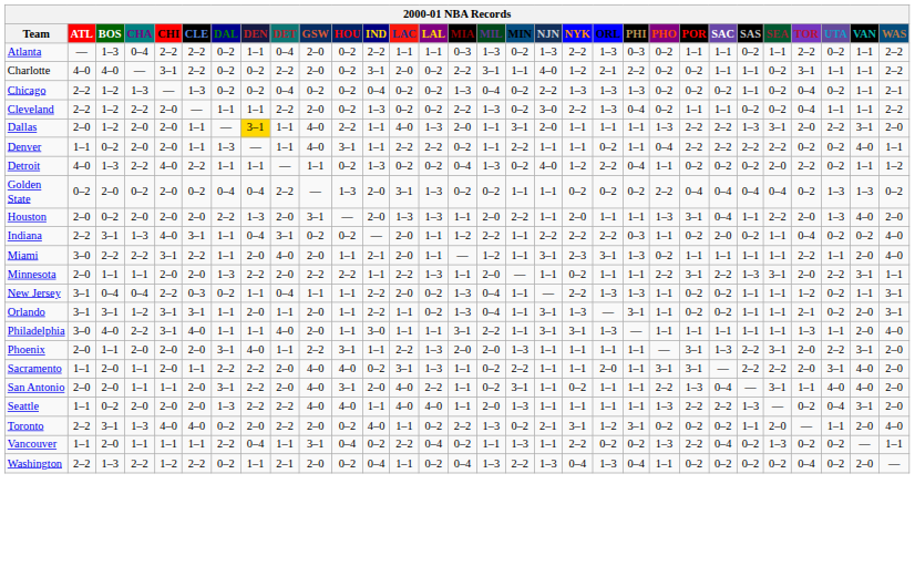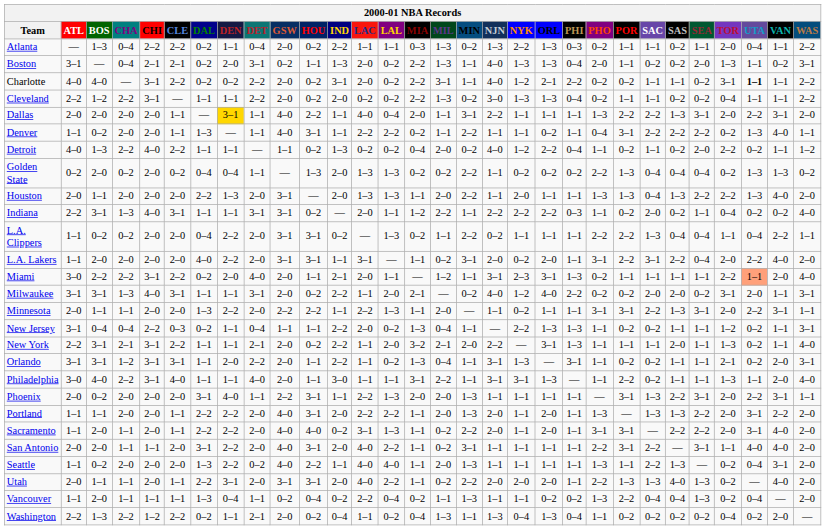 <table class="wikitable" style="font-size:90%; text-align:center;">
 <tr>
 <th colspan=30>2000-01 NBA Records</th>
 </tr>
 <tr>
 <th width=100>Team</th>
 <th style="background:#FF0000;color:#FFFFFF;width=35">ATL</th>
 <th style="background:#006400;color:#FFFFFF;width=35">BOS</th>
 <th style="background:#008080;color:#800080;width=35">CHA</th>
 <th style="background:#FF0000;color:#000000;width=35">CHI</th>
 <th style="background:#000000;color:#5787DC;width=35">CLE</th>
 <th style="background:#00008B;color:#008000;width=35">DAL</th>
 <th style="background:#141A44;color:#BC2224;width=35">DEN</th>
 <th style="background:#0C7674;color:#BB222C;width=35">DET</th>
 <th style="background:#072E63;color:#DC5A34;width=35">GSW</th>
 <th style="background:#002366;color:#FF0000;width=35">HOU</th>
 <th style="background:#000080;color:#FFD700;width=35">IND</th>
 <th style="background:#F9160D;color:#1A2E8B;width=35">LAC</th>
 <th style="background:#800080;color:#FFD700;width=35">LAL</th>
 <th style="background:#000000;color:#8B0000;width=35">MIA</th>
 <th style="background:#00471B;color:#5C378A;width=35">MIL</th>
 <th style="background:#044D80;color:#000000;width=35">MIN</th>
 <th style="background:#12305B;color:#C4CED4;width=35">NJN</th>
 <th style="background:#0000FF;color:#FF8C00;width=35">NYK</th>
 <th style="background:#0000FF;color:#000000;width=35">ORL</th>
 <th style="background:#000000;color:#BB9754;width=35">PHI</th>
 <th style="background:#800080;color:#FF4500;width=35">PHO</th>
 <th style="background:#000000;color:#FF0000;width=35">POR</th>
 <th style="background:#6846A8;color:#FFFFFF;width=35">SAC</th>
 <th style="background:#000000;color:#C0C0C0;width=35">SAS</th>
 <th style="background:#005831;color:#992634;width=35">SEA</th>
 <th style="background:#7436BF;color:#BE0F34;width=35">TOR</th>
 <th style="background:#644A9C;color:#149BC7;width=35">UTA</th>
 <th style="background:#000000;color:#0CB2AC;width=35">VAN</th>
 <th style="background:#044D7D;color:#BC7A44;width=35">WAS</th>
 </tr>
 <tr>
 <td style="text-align:left;"><a href='#'>Atlanta</a></td>
 <td>—</td>
 <td>1–3</td>
 <td>0–4</td>
 <td>2–2</td>
 <td>2–2</td>
 <td>0–2</td>
 <td>1–1</td>
 <td>0–4</td>
 <td>2–0</td>
 <td>0–2</td>
 <td>2–2</td>
 <td>1–1</td>
 <td>1–1</td>
 <td>0–3</td>
 <td>1–3</td>
 <td>0–2</td>
 <td>1–3</td>
 <td>2–2</td>
 <td>1–3</td>
 <td>0–3</td>
 <td>0–2</td>
 <td>1–1</td>
 <td>1–1</td>
 <td>0–2</td>
 <td>1–1</td>
+<td>2–0</td>
+<td>0–4</td>
+<td>1–1</td>
 <td>2–2</td>
+</tr>
+<tr>
+<td style="text-align:left;"><a href='#'>Boston</a></td>
+<td>3–1</td>
+<td>—</td>
+<td>0–4</td>
+<td>2–1</td>
+<td>2–1</td>
+<td>0–2</td>
+<td>2–0</td>
+<td>3–1</td>
 <td>0–2</td>
 <td>1–1</td>
+<td>1–3</td>
+<td>2–0</td>
+<td>0–2</td>
 <td>2–2</td>
+<td>1–3</td>
+<td>1–1</td>
+<td>4–0</td>
+<td>1–3</td>
+<td>1–3</td>
+<td>0–4</td>
+<td>2–0</td>
+<td>1–1</td>
+<td>0–2</td>
+<td>0–2</td>
+<td>2–0</td>
+<td>1–3</td>
+<td>1–1</td>
+<td>0–2</td>
+<td>3–1</td>
 </tr>
 <tr>
 <td style="text-align:left;">Charlotte</td>
 <td>4–0</td>
 <td>4–0</td>
 <td>—</td>
 <td>3–1</td>
 <td>2–2</td>
 <td>0–2</td>
 <td>0–2</td>
 <td>2–2</td>
 <td>2–0</td>
 <td>0–2</td>
 <td>3–1</td>
 <td>2–0</td>
 <td>0–2</td>
 <td>2–2</td>
 <td>3–1</td>
 <td>1–1</td>
 <td>4–0</td>
 <td>1–2</td>
 <td>2–1</td>
 <td>2–2</td>
 <td>0–2</td>
 <td>0–2</td>
 <td>1–1</td>
 <td>1–1</td>
 <td>0–2</td>
 <td>3–1</td>
-<td>1–1</td>
+<td><strong>1–1</strong></td>
 <td>1–1</td>
 <td>2–2</td>
-</tr>
-<tr>
-<td style="text-align:left;"><a href='#'>Chicago</a></td>
-<td>2–2</td>
-<td>1–2</td>
-<td>1–3</td>
-<td>—</td>
-<td>1–3</td>
-<td>0–2</td>
-<td>0–2</td>
-<td>0–4</td>
-<td>0–2</td>
-<td>0–2</td>
-<td>0–4</td>
-<td>0–2</td>
-<td>0–2</td>
-<td>1–3</td>
-<td>0–4</td>
-<td>0–2</td>
-<td>2–2</td>
-<td>1–3</td>
-<td>1–3</td>
-<td>1–3</td>
-<td>0–2</td>
-<td>0–2</td>
-<td>0–2</td>
-<td>1–1</td>
-<td>0–2</td>
-<td>0–4</td>
-<td>0–2</td>
-<td>1–1</td>
-<td>2–1</td>
 </tr>
 <tr>
 <td style="text-align:left;"><a href='#'>Cleveland</a></td>
 <td>2–2</td>
 <td>1–2</td>
 <td>2–2</td>
-<td>2–0</td>
+<td>3–1</td>
 <td>—</td>
 <td>1–1</td>
 <td>1–1</td>
 <td>2–2</td>
 <td>2–0</td>
 <td>0–2</td>
-<td>1–3</td>
+<td>2–0</td>
 <td>0–2</td>
 <td>0–2</td>
 <td>2–2</td>
 <td>1–3</td>
 <td>0–2</td>
 <td>3–0</td>
-<td>2–2</td>
+<td>1–3</td>
 <td>1–3</td>
 <td>0–4</td>
 <td>0–2</td>
 <td>1–1</td>
 <td>1–1</td>
 <td>0–2</td>
 <td>0–2</td>
 <td>0–4</td>
 <td>1–1</td>
 <td>1–1</td>
 <td>2–2</td>
 </tr>
 <tr>
 <td style="text-align:left;"><a href='#'>Dallas</a></td>
 <td>2–0</td>
-<td>1–2</td>
+<td>2–0</td>
 <td>2–0</td>
 <td>2–0</td>
 <td>1–1</td>
 <td>—</td>
 <td style="background: gold;">3–1</td>
 <td>1–1</td>
 <td>4–0</td>
 <td>2–2</td>
 <td>1–1</td>
 <td>4–0</td>
-<td>1–3</td>
+<td>0–4</td>
 <td>2–0</td>
 <td>1–1</td>
 <td>3–1</td>
-<td>2–0</td>
+<td>2–2</td>
 <td>1–1</td>
 <td>1–1</td>
 <td>1–1</td>
 <td>1–3</td>
 <td>2–2</td>
 <td>2–2</td>
 <td>1–3</td>
 <td>3–1</td>
 <td>2–0</td>
 <td>2–2</td>
 <td>3–1</td>
 <td>2–0</td>
 </tr>
 <tr>
 <td style="text-align:left;"><a href='#'>Denver</a></td>
 <td>1–1</td>
 <td>0–2</td>
 <td>2–0</td>
 <td>2–0</td>
 <td>1–1</td>
 <td>1–3</td>
 <td>—</td>
 <td>1–1</td>
 <td>4–0</td>
 <td>3–1</td>
 <td>1–1</td>
 <td>2–2</td>
 <td>2–2</td>
 <td>0–2</td>
 <td>1–1</td>
 <td>2–2</td>
 <td>1–1</td>
 <td>1–1</td>
 <td>0–2</td>
 <td>1–1</td>
 <td>0–4</td>
-<td>2–2</td>
+<td>3–1</td>
 <td>2–2</td>
 <td>2–2</td>
 <td>2–2</td>
 <td>0–2</td>
-<td>0–2</td>
+<td>1–3</td>
 <td>4–0</td>
 <td>1–1</td>
 </tr>
 <tr>
 <td style="text-align:left;"><a href='#'>Detroit</a></td>
 <td>4–0</td>
 <td>1–3</td>
 <td>2–2</td>
 <td>4–0</td>
 <td>2–2</td>
 <td>1–1</td>
 <td>1–1</td>
 <td>—</td>
 <td>1–1</td>
 <td>0–2</td>
 <td>1–3</td>
 <td>0–2</td>
 <td>0–2</td>
 <td>0–4</td>
-<td>1–3</td>
+<td>2–0</td>
 <td>0–2</td>
 <td>4–0</td>
 <td>1–2</td>
 <td>2–2</td>
 <td>0–4</td>
 <td>1–1</td>
 <td>0–2</td>
-<td>0–2</td>
+<td>1–1</td>
 <td>0–2</td>
 <td>2–0</td>
 <td>2–2</td>
 <td>0–2</td>
 <td>1–1</td>
 <td>1–2</td>
 </tr>
 <tr>
 <td style="text-align:left;"><a href='#'>Golden State</a></td>
 <td>0–2</td>
 <td>2–0</td>
 <td>0–2</td>
 <td>2–0</td>
 <td>0–2</td>
 <td>0–4</td>
 <td>0–4</td>
-<td>2–2</td>
+<td>1–1</td>
 <td>—</td>
 <td>1–3</td>
 <td>2–0</td>
-<td>3–1</td>
+<td>1–3</td>
 <td>1–3</td>
 <td>0–2</td>
 <td>0–2</td>
-<td>1–1</td>
+<td>2–2</td>
 <td>1–1</td>
 <td>0–2</td>
 <td>0–2</td>
 <td>0–2</td>
 <td>2–2</td>
-<td>0–4</td>
+<td>1–3</td>
 <td>0–4</td>
 <td>0–4</td>
 <td>0–4</td>
 <td>0–2</td>
 <td>1–3</td>
 <td>1–3</td>
 <td>0–2</td>
 </tr>
 <tr>
 <td style="text-align:left;"><a href='#'>Houston</a></td>
 <td>2–0</td>
-<td>0–2</td>
+<td>1–1</td>
 <td>2–0</td>
 <td>2–0</td>
 <td>2–0</td>
 <td>2–2</td>
 <td>1–3</td>
 <td>2–0</td>
 <td>3–1</td>
 <td>—</td>
 <td>2–0</td>
 <td>1–3</td>
 <td>1–3</td>
 <td>1–1</td>
 <td>2–0</td>
 <td>2–2</td>
 <td>1–1</td>
 <td>2–0</td>
 <td>1–1</td>
 <td>1–1</td>
 <td>1–3</td>
-<td>3–1</td>
+<td>1–3</td>
 <td>0–4</td>
-<td>1–1</td>
+<td>1–3</td>
 <td>2–2</td>
-<td>2–0</td>
+<td>2–2</td>
 <td>1–3</td>
 <td>4–0</td>
 <td>2–0</td>
 </tr>
 <tr>
 <td style="text-align:left;"><a href='#'>Indiana</a></td>
 <td>2–2</td>
 <td>3–1</td>
 <td>1–3</td>
 <td>4–0</td>
 <td>3–1</td>
 <td>1–1</td>
-<td>0–4</td>
+<td>1–1</td>
 <td>3–1</td>
-<td>0–2</td>
+<td>3–1</td>
 <td>0–2</td>
 <td>—</td>
 <td>2–0</td>
 <td>1–1</td>
 <td>1–2</td>
 <td>2–2</td>
 <td>1–1</td>
 <td>2–2</td>
 <td>2–2</td>
 <td>2–2</td>
 <td>0–3</td>
 <td>1–1</td>
 <td>0–2</td>
 <td>2–0</td>
 <td>0–2</td>
 <td>1–1</td>
 <td>0–4</td>
 <td>0–2</td>
 <td>0–2</td>
 <td>4–0</td>
 </tr>
 <tr>
+<td style="text-align:left;"><a href='#'>L.A. Clippers</a></td>
+<td>1–1</td>
+<td>0–2</td>
+<td>0–2</td>
+<td>2–0</td>
+<td>2–0</td>
+<td>0–4</td>
+<td>2–2</td>
+<td>2–0</td>
+<td>3–1</td>
+<td>3–1</td>
+<td>0–2</td>
+<td>—</td>
+<td>1–3</td>
+<td>0–2</td>
+<td>1–1</td>
+<td>2–2</td>
+<td>0–2</td>
+<td>1–1</td>
+<td>1–1</td>
+<td>1–1</td>
+<td>2–2</td>
+<td>2–2</td>
+<td>1–3</td>
+<td>0–4</td>
+<td>0–4</td>
+<td>1–1</td>
+<td>0–4</td>
+<td>2–2</td>
+<td>1–1</td>
+</tr>
+<tr>
+<td style="text-align:left;"><a href='#'>L.A. Lakers</a></td>
+<td>1–1</td>
+<td>2–0</td>
+<td>2–0</td>
+<td>2–0</td>
+<td>2–0</td>
+<td>4–0</td>
+<td>2–2</td>
+<td>2–0</td>
+<td>3–1</td>
+<td>3–1</td>
+<td>1–1</td>
+<td>3–1</td>
+<td>—</td>
+<td>1–1</td>
+<td>0–2</td>
+<td>3–1</td>
+<td>2–0</td>
+<td>0–2</td>
+<td>2–0</td>
+<td>1–1</td>
+<td>3–1</td>
+<td>2–2</td>
+<td>3–1</td>
+<td>2–2</td>
+<td>0–4</td>
+<td>2–0</td>
+<td>2–2</td>
+<td>4–0</td>
+<td>2–0</td>
+</tr>
+<tr>
 <td style="text-align:left;"><a href='#'>Miami</a></td>
 <td>3–0</td>
 <td>2–2</td>
 <td>2–2</td>
 <td>3–1</td>
 <td>2–2</td>
-<td>1–1</td>
+<td>0–2</td>
 <td>2–0</td>
 <td>4–0</td>
 <td>2–0</td>
 <td>1–1</td>
 <td>2–1</td>
 <td>2–0</td>
 <td>1–1</td>
 <td>—</td>
 <td>1–2</td>
 <td>1–1</td>
 <td>3–1</td>
 <td>2–3</td>
 <td>3–1</td>
 <td>1–3</td>
 <td>0–2</td>
 <td>1–1</td>
 <td>1–1</td>
 <td>1–1</td>
 <td>1–1</td>
 <td>2–2</td>
+<td style="background: lightsalmon;">1–1</td>
+<td>2–0</td>
+<td>4–0</td>
+</tr>
+<tr>
+<td style="text-align:left;"><a href='#'>Milwaukee</a></td>
+<td>3–1</td>
+<td>3–1</td>
+<td>1–3</td>
+<td>4–0</td>
+<td>3–1</td>
+<td>1–1</td>
+<td>1–1</td>
+<td>3–1</td>
+<td>2–0</td>
+<td>0–2</td>
+<td>2–2</td>
 <td>1–1</td>
 <td>2–0</td>
+<td>2–1</td>
+<td>—</td>
+<td>0–2</td>
 <td>4–0</td>
+<td>1–2</td>
+<td>4–0</td>
+<td>2–2</td>
+<td>0–2</td>
+<td>0–2</td>
+<td>2–0</td>
+<td>2–0</td>
+<td>0–2</td>
+<td>3–1</td>
+<td>2–0</td>
+<td>1–1</td>
+<td>3–1</td>
 </tr>
 <tr>
 <td style="text-align:left;"><a href='#'>Minnesota</a></td>
 <td>2–0</td>
 <td>1–1</td>
 <td>1–1</td>
 <td>2–0</td>
 <td>2–0</td>
 <td>1–3</td>
 <td>2–2</td>
 <td>2–0</td>
 <td>2–2</td>
 <td>2–2</td>
 <td>1–1</td>
 <td>2–2</td>
 <td>1–3</td>
 <td>1–1</td>
 <td>2–0</td>
 <td>—</td>
 <td>1–1</td>
 <td>0–2</td>
 <td>1–1</td>
 <td>1–1</td>
-<td>2–2</td>
+<td>3–1</td>
 <td>3–1</td>
 <td>2–2</td>
 <td>1–3</td>
 <td>3–1</td>
 <td>2–0</td>
 <td>2–2</td>
 <td>3–1</td>
 <td>1–1</td>
 </tr>
 <tr>
 <td style="text-align:left;"><a href='#'>New Jersey</a></td>
 <td>3–1</td>
 <td>0–4</td>
 <td>0–4</td>
 <td>2–2</td>
 <td>0–3</td>
 <td>0–2</td>
 <td>1–1</td>
 <td>0–4</td>
 <td>1–1</td>
 <td>1–1</td>
 <td>2–2</td>
 <td>2–0</td>
 <td>0–2</td>
 <td>1–3</td>
 <td>0–4</td>
 <td>1–1</td>
 <td>—</td>
 <td>2–2</td>
 <td>1–3</td>
 <td>1–3</td>
 <td>1–1</td>
 <td>0–2</td>
 <td>0–2</td>
 <td>1–1</td>
 <td>1–1</td>
 <td>1–2</td>
 <td>0–2</td>
 <td>1–1</td>
 <td>3–1</td>
 </tr>
 <tr>
+<td style="text-align:left;"><a href='#'>New York</a></td>
+<td>2–2</td>
+<td>3–1</td>
+<td>2–1</td>
+<td>3–1</td>
+<td>2–2</td>
+<td>1–1</td>
+<td>1–1</td>
+<td>2–1</td>
+<td>2–0</td>
+<td>0–2</td>
+<td>2–2</td>
+<td>1–1</td>
+<td>2–0</td>
+<td>3–2</td>
+<td>2–1</td>
+<td>2–0</td>
+<td>2–2</td>
+<td>—</td>
+<td>3–1</td>
+<td>1–3</td>
+<td>1–1</td>
+<td>1–1</td>
+<td>1–1</td>
+<td>2–0</td>
+<td>1–1</td>
+<td>1–3</td>
+<td>0–2</td>
+<td>1–1</td>
+<td>4–0</td>
+</tr>
+<tr>
 <td style="text-align:left;"><a href='#'>Orlando</a></td>
 <td>3–1</td>
 <td>3–1</td>
 <td>1–2</td>
 <td>3–1</td>
 <td>3–1</td>
 <td>1–1</td>
 <td>2–0</td>
-<td>1–1</td>
+<td>2–2</td>
 <td>2–0</td>
 <td>1–1</td>
 <td>2–2</td>
 <td>1–1</td>
 <td>0–2</td>
 <td>1–3</td>
 <td>0–4</td>
 <td>1–1</td>
 <td>3–1</td>
 <td>1–3</td>
 <td>—</td>
 <td>3–1</td>
 <td>1–1</td>
 <td>0–2</td>
 <td>0–2</td>
 <td>1–1</td>
 <td>1–1</td>
 <td>2–1</td>
 <td>0–2</td>
 <td>2–0</td>
 <td>3–1</td>
 </tr>
 <tr>
 <td style="text-align:left;"><a href='#'>Philadelphia</a></td>
 <td>3–0</td>
 <td>4–0</td>
 <td>2–2</td>
 <td>3–1</td>
 <td>4–0</td>
 <td>1–1</td>
 <td>1–1</td>
 <td>4–0</td>
 <td>2–0</td>
 <td>1–1</td>
 <td>3–0</td>
 <td>1–1</td>
 <td>1–1</td>
 <td>3–1</td>
 <td>2–2</td>
 <td>1–1</td>
 <td>3–1</td>
 <td>3–1</td>
 <td>1–3</td>
 <td>—</td>
 <td>1–1</td>
-<td>1–1</td>
-<td>1–1</td>
+<td>2–2</td>
+<td>0–2</td>
 <td>1–1</td>
 <td>1–1</td>
 <td>1–3</td>
 <td>1–1</td>
 <td>2–0</td>
 <td>4–0</td>
 </tr>
 <tr>
 <td style="text-align:left;"><a href='#'>Phoenix</a></td>
 <td>2–0</td>
-<td>1–1</td>
+<td>0–2</td>
 <td>2–0</td>
 <td>2–0</td>
 <td>2–0</td>
 <td>3–1</td>
 <td>4–0</td>
 <td>1–1</td>
 <td>2–2</td>
 <td>3–1</td>
 <td>1–1</td>
 <td>2–2</td>
 <td>1–3</td>
 <td>2–0</td>
 <td>2–0</td>
 <td>1–3</td>
 <td>1–1</td>
 <td>1–1</td>
 <td>1–1</td>
 <td>1–1</td>
 <td>—</td>
 <td>3–1</td>
 <td>1–3</td>
 <td>2–2</td>
 <td>3–1</td>
 <td>2–0</td>
 <td>2–2</td>
 <td>3–1</td>
+<td>1–1</td>
+</tr>
+<tr>
+<td style="text-align:left;"><a href='#'>Portland</a></td>
+<td>1–1</td>
+<td>1–1</td>
+<td>2–0</td>
+<td>2–0</td>
+<td>1–1</td>
+<td>2–2</td>
+<td>2–2</td>
+<td>2–0</td>
+<td>4–0</td>
+<td>3–1</td>
+<td>2–0</td>
+<td>2–2</td>
+<td>2–2</td>
+<td>1–1</td>
+<td>2–0</td>
+<td>1–3</td>
+<td>2–0</td>
+<td>1–1</td>
+<td>2–0</td>
+<td>1–1</td>
+<td>1–3</td>
+<td>—</td>
+<td>1–3</td>
+<td>1–3</td>
+<td>2–2</td>
+<td>2–0</td>
+<td>3–1</td>
+<td>2–2</td>
 <td>2–0</td>
 </tr>
 <tr>
 <td style="text-align:left;"><a href='#'>Sacramento</a></td>
 <td>1–1</td>
 <td>2–0</td>
 <td>1–1</td>
 <td>2–0</td>
 <td>1–1</td>
 <td>2–2</td>
 <td>2–2</td>
 <td>2–0</td>
 <td>4–0</td>
 <td>4–0</td>
 <td>0–2</td>
 <td>3–1</td>
 <td>1–3</td>
 <td>1–1</td>
 <td>0–2</td>
 <td>2–2</td>
-<td>1–1</td>
+<td>2–0</td>
 <td>1–1</td>
 <td>2–0</td>
 <td>1–1</td>
 <td>3–1</td>
 <td>3–1</td>
 <td>—</td>
 <td>2–2</td>
 <td>2–2</td>
 <td>2–0</td>
 <td>3–1</td>
 <td>4–0</td>
 <td>2–0</td>
 </tr>
 <tr>
 <td style="text-align:left;"><a href='#'>San Antonio</a></td>
 <td>2–0</td>
 <td>2–0</td>
 <td>1–1</td>
 <td>1–1</td>
 <td>2–0</td>
 <td>3–1</td>
 <td>2–2</td>
 <td>2–0</td>
 <td>4–0</td>
 <td>3–1</td>
 <td>2–0</td>
 <td>4–0</td>
 <td>2–2</td>
 <td>1–1</td>
 <td>0–2</td>
 <td>3–1</td>
 <td>1–1</td>
-<td>0–2</td>
+<td>1–1</td>
 <td>1–1</td>
 <td>1–1</td>
 <td>2–2</td>
-<td>1–3</td>
-<td>0–4</td>
+<td>3–1</td>
+<td>2–2</td>
 <td>—</td>
 <td>3–1</td>
 <td>1–1</td>
 <td>4–0</td>
 <td>4–0</td>
 <td>2–0</td>
 </tr>
 <tr>
 <td style="text-align:left;"><a href='#'>Seattle</a></td>
 <td>1–1</td>
 <td>0–2</td>
 <td>2–0</td>
 <td>2–0</td>
 <td>2–0</td>
 <td>1–3</td>
 <td>2–2</td>
+<td>0–2</td>
+<td>4–0</td>
 <td>2–2</td>
-<td>4–0</td>
-<td>4–0</td>
 <td>1–1</td>
 <td>4–0</td>
 <td>4–0</td>
 <td>1–1</td>
 <td>2–0</td>
 <td>1–3</td>
 <td>1–1</td>
 <td>1–1</td>
 <td>1–1</td>
 <td>1–1</td>
 <td>1–3</td>
-<td>2–2</td>
+<td>1–1</td>
 <td>2–2</td>
 <td>1–3</td>
 <td>—</td>
 <td>0–2</td>
 <td>0–4</td>
 <td>3–1</td>
 <td>2–0</td>
 </tr>
 <tr>
-<td style="text-align:left;"><a href='#'>Toronto</a></td>
+<td style="text-align:left;"><a href='#'>Utah</a></td>
+<td>2–0</td>
+<td>1–1</td>
+<td>1–1</td>
+<td>2–0</td>
+<td>1–1</td>
 <td>2–2</td>
 <td>3–1</td>
-<td>1–3</td>
+<td>2–0</td>
+<td>3–1</td>
+<td>3–1</td>
+<td>2–0</td>
 <td>4–0</td>
-<td>4–0</td>
-<td>0–2</td>
-<td>2–0</td>
 <td>2–2</td>
-<td>2–0</td>
-<td>0–2</td>
-<td>4–0</td>
 <td>1–1</td>
 <td>0–2</td>
 <td>2–2</td>
+<td>2–0</td>
+<td>2–0</td>
+<td>2–0</td>
+<td>1–1</td>
+<td>2–2</td>
+<td>1–3</td>
+<td>1–3</td>
+<td>4–0</td>
 <td>1–3</td>
 <td>0–2</td>
-<td>2–1</td>
-<td>3–1</td>
-<td>1–2</td>
-<td>3–1</td>
-<td>0–2</td>
-<td>0–2</td>
-<td>0–2</td>
-<td>1–1</td>
+<td>—</td>
+<td>4–0</td>
 <td>2–0</td>
-<td>—</td>
-<td>1–1</td>
-<td>2–0</td>
-<td>4–0</td>
 </tr>
 <tr>
 <td style="text-align:left;"><a href='#'>Vancouver</a></td>
 <td>1–1</td>
 <td>2–0</td>
 <td>1–1</td>
 <td>1–1</td>
 <td>1–1</td>
-<td>2–2</td>
+<td>1–3</td>
 <td>0–4</td>
 <td>1–1</td>
-<td>3–1</td>
+<td>0–2</td>
 <td>0–4</td>
 <td>0–2</td>
 <td>2–2</td>
 <td>0–4</td>
 <td>0–2</td>
 <td>1–1</td>
 <td>1–3</td>
 <td>1–1</td>
-<td>2–2</td>
+<td>1–1</td>
 <td>0–2</td>
 <td>0–2</td>
 <td>1–3</td>
 <td>2–2</td>
 <td>0–4</td>
-<td>0–2</td>
+<td>0–4</td>
 <td>1–3</td>
 <td>0–2</td>
-<td>0–2</td>
+<td>0–4</td>
 <td>—</td>
-<td>1–1</td>
+<td>2–0</td>
 </tr>
 <tr>
 <td style="text-align:left;"><a href='#'>Washington</a></td>
 <td>2–2</td>
 <td>1–3</td>
 <td>2–2</td>
 <td>1–2</td>
 <td>2–2</td>
 <td>0–2</td>
 <td>1–1</td>
 <td>2–1</td>
 <td>2–0</td>
 <td>0–2</td>
 <td>0–4</td>
 <td>1–1</td>
 <td>0–2</td>
 <td>0–4</td>
 <td>1–3</td>
-<td>2–2</td>
+<td>1–1</td>
 <td>1–3</td>
 <td>0–4</td>
 <td>1–3</td>
 <td>0–4</td>
 <td>1–1</td>
 <td>0–2</td>
 <td>0–2</td>
 <td>0–2</td>
 <td>0–2</td>
 <td>0–4</td>
 <td>0–2</td>
 <td>2–0</td>
 <td>—</td>
 </tr>
 </table>
